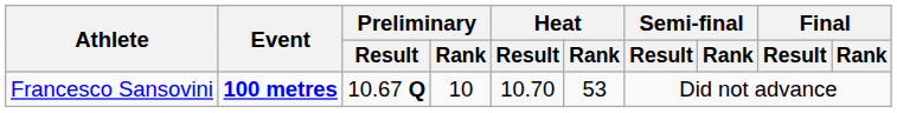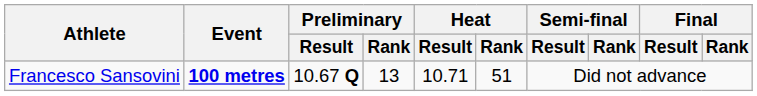 <table class=wikitable style=font-size:90%>
 <tr>
 <th rowspan=2>Athlete</th>
 <th rowspan=2>Event</th>
 <th colspan=2>Preliminary</th>
 <th colspan=2>Heat</th>
 <th colspan=2>Semi-final</th>
 <th colspan=2>Final</th>
 </tr>
 <tr style=font-size:95%>
 <th>Result</th>
 <th>Rank</th>
 <th>Result</th>
 <th>Rank</th>
 <th>Result</th>
 <th>Rank</th>
 <th>Result</th>
 <th>Rank</th>
 </tr>
 <tr align=center>
 <td align=left><a href='#'>Francesco Sansovini</a></td>
 <td align=left><strong><a href='#'>100 metres</a></strong></td>
 <td>10.67 <strong>Q</strong></td>
-<td>10</td>
-<td>10.70</td>
-<td>53</td>
+<td>13</td>
+<td>10.71</td>
+<td>51</td>
 <td colspan="4">Did not advance</td>
 </tr>
 </table>
